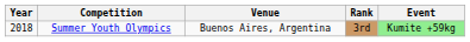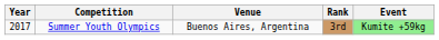 <table class="wikitable sortable" width=45% style="font-size:90%; text-align:center;">
 <tr>
 <th>Year</th>
 <th>Competition</th>
 <th>Venue</th>
 <th>Rank</th>
 <th>Event</th>
 </tr>
 <tr>
-<td>2018</td>
+<td>2017</td>
 <td><a href='#'>Summer Youth Olympics</a></td>
 <td>Buenos Aires, Argentina</td>
 <td bgcolor="cc9966">3rd</td>
 <td style="background: lightgreen;">Kumite +59kg</td>
 </tr>
 </table>
